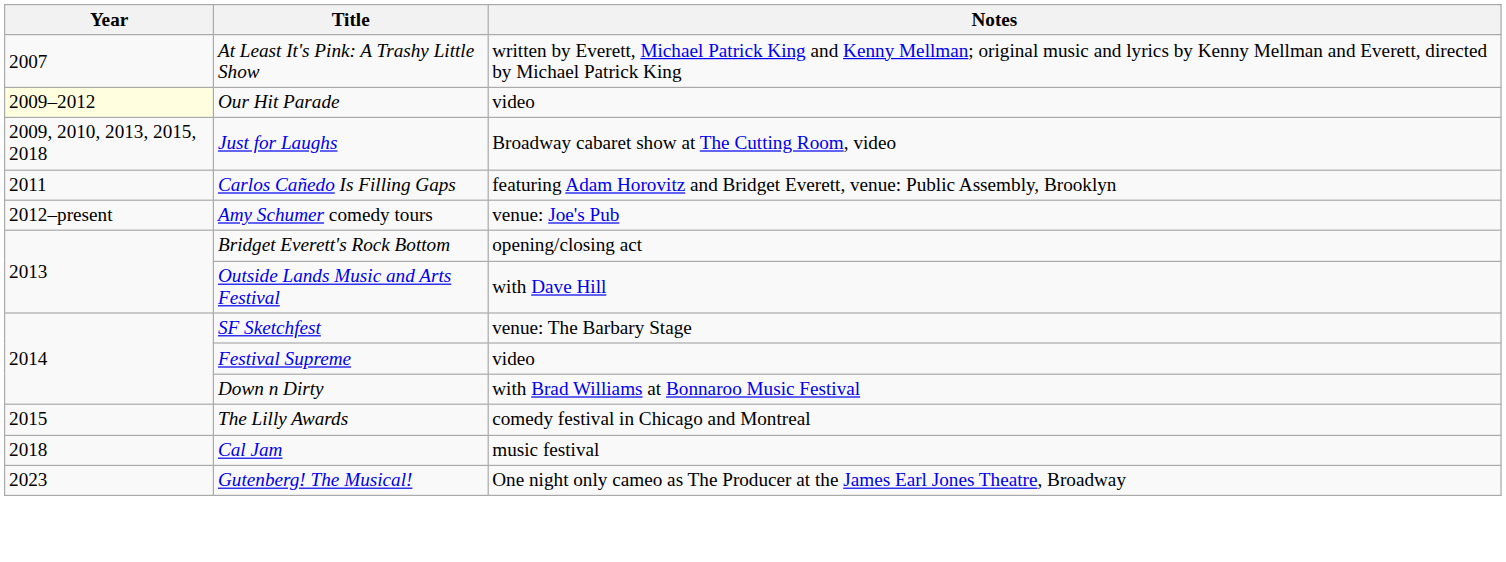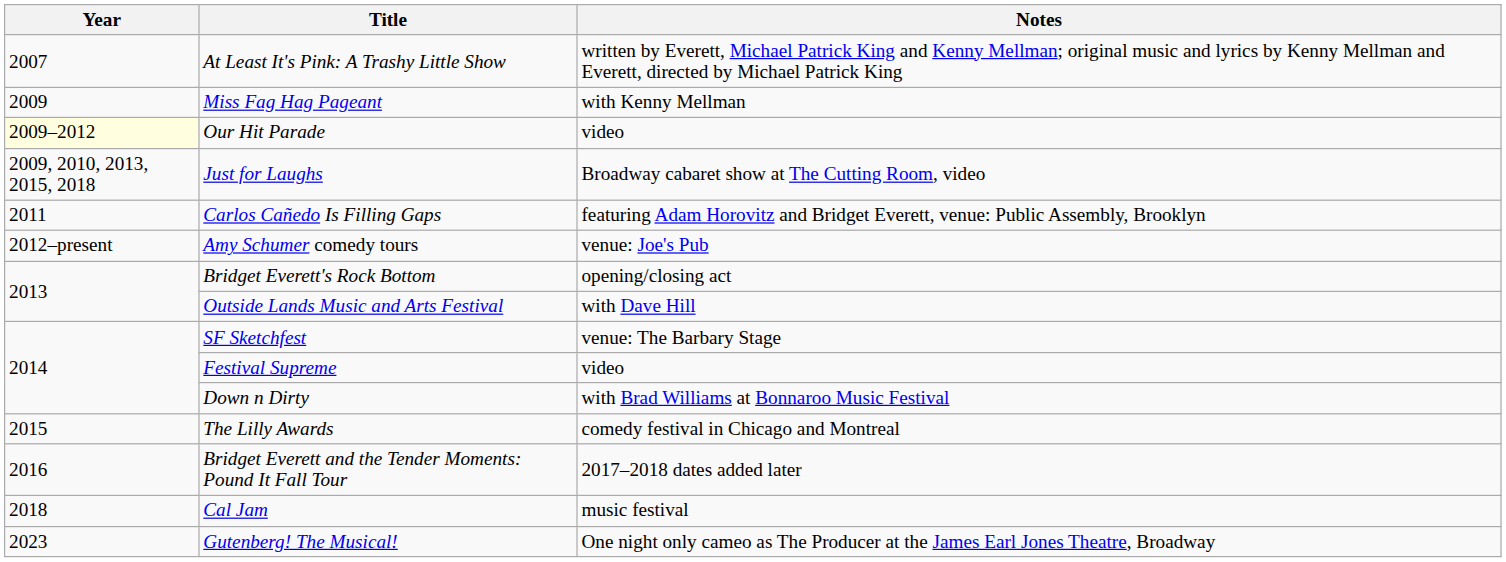 <table class="wikitable sortable">
 <tr>
 <th>Year</th>
 <th>Title</th>
 <th>Notes</th>
 </tr>
 <tr>
 <td>2007</td>
 <td><em>At Least It's Pink: A Trashy Little Show</em></td>
 <td>written by Everett, <a href='#'>Michael Patrick King</a> and <a href='#'>Kenny Mellman</a>; original music and lyrics by Kenny Mellman and Everett, directed by Michael Patrick King</td>
+</tr>
+<tr>
+<td>2009</td>
+<td><em><a href='#'>Miss Fag Hag Pageant</a></em></td>
+<td>with Kenny Mellman</td>
 </tr>
 <tr>
 <td style="background: lightyellow;">2009–2012</td>
 <td><em>Our Hit Parade</em></td>
 <td>video</td>
 </tr>
 <tr>
 <td>2009, 2010, 2013, 2015, 2018</td>
 <td><em><a href='#'>Just for Laughs</a></em></td>
 <td>Broadway cabaret show at <a href='#'>The Cutting Room</a>, video</td>
 </tr>
 <tr>
 <td>2011</td>
 <td><em><a href='#'>Carlos Cañedo</a> Is Filling Gaps</em></td>
 <td>featuring <a href='#'>Adam Horovitz</a> and Bridget Everett, venue: Public Assembly, Brooklyn</td>
 </tr>
 <tr>
 <td>2012–present</td>
 <td><em><a href='#'>Amy Schumer</a></em> comedy tours</td>
 <td>venue: <a href='#'>Joe's Pub</a></td>
 </tr>
 <tr>
 <td rowspan="2">2013</td>
 <td><em>Bridget Everett's Rock Bottom</em></td>
 <td>opening/closing act</td>
 </tr>
 <tr>
 <td><em><a href='#'>Outside Lands Music and Arts Festival</a></em></td>
 <td>with <a href='#'>Dave Hill</a></td>
 </tr>
 <tr>
 <td rowspan="3">2014</td>
 <td><em><a href='#'>SF Sketchfest</a></em></td>
 <td>venue: The Barbary Stage</td>
 </tr>
 <tr>
 <td><em><a href='#'>Festival Supreme</a></em></td>
 <td>video</td>
 </tr>
 <tr>
 <td><em>Down n Dirty</em></td>
 <td>with <a href='#'>Brad Williams</a> at <a href='#'>Bonnaroo Music Festival</a></td>
 </tr>
 <tr>
 <td>2015</td>
 <td><em>The Lilly Awards</em></td>
 <td>comedy festival in Chicago and Montreal</td>
 </tr>
 <tr>
+<td>2016</td>
+<td><em>Bridget Everett and the Tender Moments: Pound It Fall Tour</em></td>
+<td>2017–2018 dates added later</td>
+</tr>
+<tr>
 <td>2018</td>
 <td><em><a href='#'>Cal Jam</a></em></td>
 <td>music festival</td>
 </tr>
 <tr>
 <td>2023</td>
 <td><em><a href='#'>Gutenberg! The Musical!</a></em></td>
 <td>One night only cameo as The Producer at the <a href='#'>James Earl Jones Theatre</a>, Broadway</td>
 </tr>
 </table>
